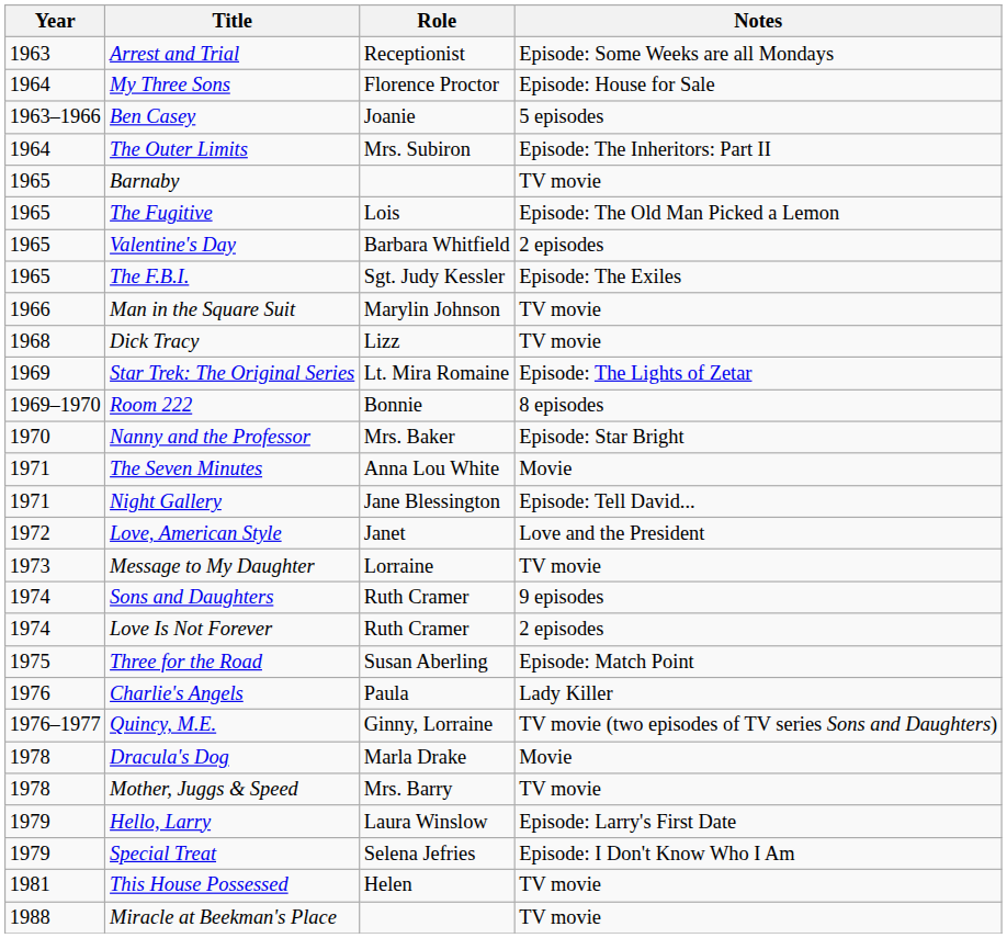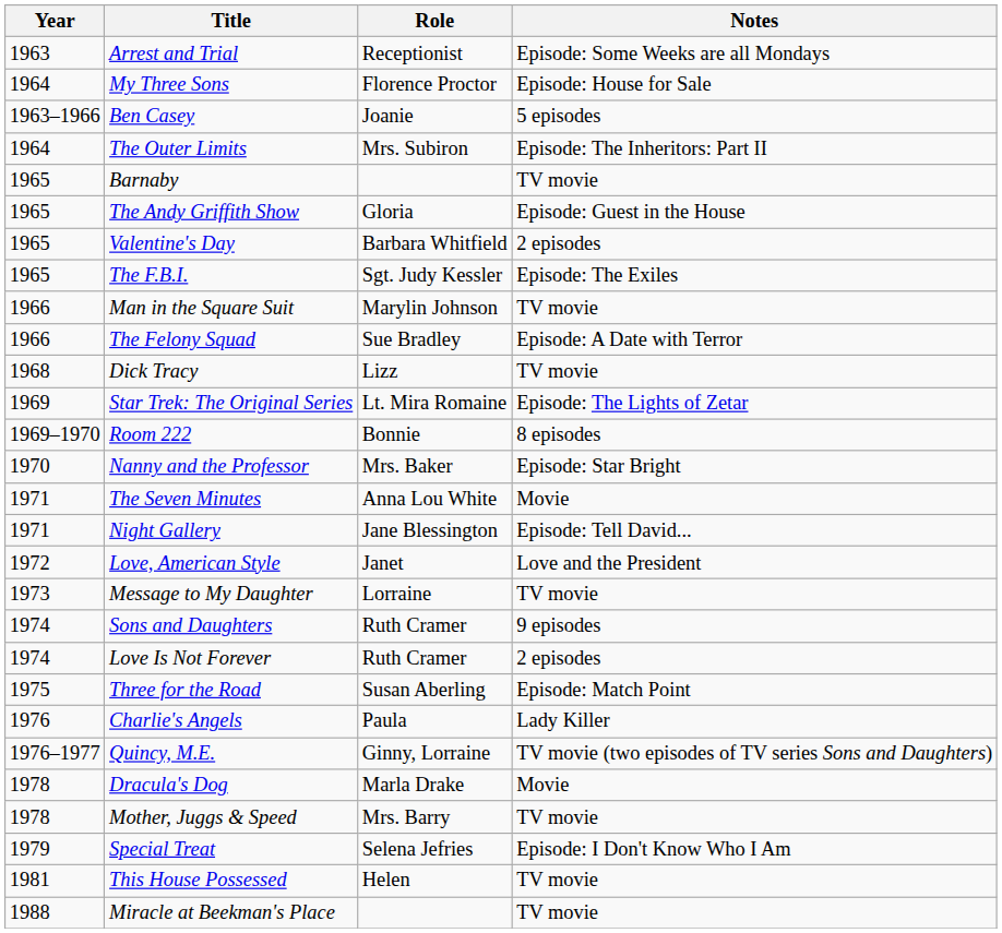 <table class="wikitable sortable">
 <tr>
 <th>Year</th>
 <th>Title</th>
 <th>Role</th>
 <th class="unsortable">Notes</th>
 </tr>
 <tr>
 <td>1963</td>
 <td><em><a href='#'>Arrest and Trial</a></em></td>
 <td>Receptionist</td>
 <td>Episode: Some Weeks are all Mondays</td>
 </tr>
 <tr>
 <td>1964</td>
 <td><em><a href='#'>My Three Sons</a></em></td>
 <td>Florence Proctor</td>
 <td>Episode: House for Sale</td>
 </tr>
 <tr>
 <td>1963–1966</td>
 <td><em><a href='#'>Ben Casey</a></em></td>
 <td>Joanie</td>
 <td>5 episodes</td>
 </tr>
 <tr>
 <td>1964</td>
 <td><em><a href='#'>The Outer Limits</a></em></td>
 <td>Mrs. Subiron</td>
 <td>Episode: The Inheritors: Part II</td>
 </tr>
 <tr>
 <td>1965</td>
 <td><em>Barnaby</em></td>
 <td></td>
 <td>TV movie</td>
 </tr>
 <tr>
 <td>1965</td>
-<td><em><a href='#'>The Fugitive</a></em></td>
-<td>Lois</td>
-<td>Episode: The Old Man Picked a Lemon</td>
+<td><em><a href='#'>The Andy Griffith Show</a></em></td>
+<td>Gloria</td>
+<td>Episode: Guest in the House</td>
 </tr>
 <tr>
 <td>1965</td>
 <td><em><a href='#'>Valentine's Day</a></em></td>
 <td>Barbara Whitfield</td>
 <td>2 episodes</td>
 </tr>
 <tr>
 <td>1965</td>
 <td><em><a href='#'>The F.B.I.</a></em></td>
 <td>Sgt. Judy Kessler</td>
 <td>Episode: The Exiles</td>
 </tr>
 <tr>
 <td>1966</td>
 <td><em>Man in the Square Suit</em></td>
 <td>Marylin Johnson</td>
 <td>TV movie</td>
+</tr>
+<tr>
+<td>1966</td>
+<td><em><a href='#'>The Felony Squad</a></em></td>
+<td>Sue Bradley</td>
+<td>Episode: A Date with Terror</td>
 </tr>
 <tr>
 <td>1968</td>
 <td><em>Dick Tracy</em></td>
 <td>Lizz</td>
 <td>TV movie</td>
 </tr>
 <tr>
 <td>1969</td>
 <td><em><a href='#'>Star Trek: The Original Series</a></em></td>
 <td>Lt. Mira Romaine</td>
 <td>Episode: <a href='#'>The Lights of Zetar</a></td>
 </tr>
 <tr>
 <td>1969–1970</td>
 <td><em><a href='#'>Room 222</a></em></td>
 <td>Bonnie</td>
 <td>8 episodes</td>
 </tr>
 <tr>
 <td>1970</td>
 <td><em><a href='#'>Nanny and the Professor</a></em></td>
 <td>Mrs. Baker</td>
 <td>Episode: Star Bright</td>
 </tr>
 <tr>
 <td>1971</td>
 <td><em><a href='#'>The Seven Minutes</a></em></td>
 <td>Anna Lou White</td>
 <td>Movie</td>
 </tr>
 <tr>
 <td>1971</td>
 <td><em><a href='#'>Night Gallery</a></em></td>
 <td>Jane Blessington</td>
 <td>Episode: Tell David...</td>
 </tr>
 <tr>
 <td>1972</td>
 <td><em><a href='#'>Love, American Style</a></em></td>
 <td>Janet</td>
 <td>Love and the President</td>
 </tr>
 <tr>
 <td>1973</td>
 <td><em>Message to My Daughter</em></td>
 <td>Lorraine</td>
 <td>TV movie</td>
 </tr>
 <tr>
 <td>1974</td>
 <td><em><a href='#'>Sons and Daughters</a></em></td>
 <td>Ruth Cramer</td>
 <td>9 episodes</td>
 </tr>
 <tr>
 <td>1974</td>
 <td><em>Love Is Not Forever</em></td>
 <td>Ruth Cramer</td>
 <td>2 episodes</td>
 </tr>
 <tr>
 <td>1975</td>
 <td><em><a href='#'>Three for the Road</a></em></td>
 <td>Susan Aberling</td>
 <td>Episode: Match Point</td>
 </tr>
 <tr>
 <td>1976</td>
 <td><em><a href='#'>Charlie's Angels</a></em></td>
 <td>Paula</td>
 <td>Lady Killer</td>
 </tr>
 <tr>
 <td>1976–1977</td>
 <td><em><a href='#'>Quincy, M.E.</a></em></td>
 <td>Ginny, Lorraine</td>
 <td>TV movie (two episodes of TV series <em>Sons and Daughters</em>)</td>
 </tr>
 <tr>
 <td>1978</td>
 <td><em><a href='#'>Dracula's Dog</a></em></td>
 <td>Marla Drake</td>
 <td>Movie</td>
 </tr>
 <tr>
 <td>1978</td>
 <td><em>Mother, Juggs & Speed</em></td>
 <td>Mrs. Barry</td>
 <td>TV movie</td>
 </tr>
 <tr>
 <td>1979</td>
-<td><em><a href='#'>Hello, Larry</a></em></td>
-<td>Laura Winslow</td>
-<td>Episode: Larry's First Date</td>
-</tr>
-<tr>
-<td>1979</td>
 <td><em><a href='#'>Special Treat</a></em></td>
 <td>Selena Jefries</td>
 <td>Episode: I Don't Know Who I Am</td>
 </tr>
 <tr>
 <td>1981</td>
 <td><em><a href='#'>This House Possessed</a></em></td>
 <td>Helen</td>
 <td>TV movie</td>
 </tr>
 <tr>
 <td>1988</td>
 <td><em>Miracle at Beekman's Place</em></td>
 <td></td>
 <td>TV movie</td>
 </tr>
 </table>
